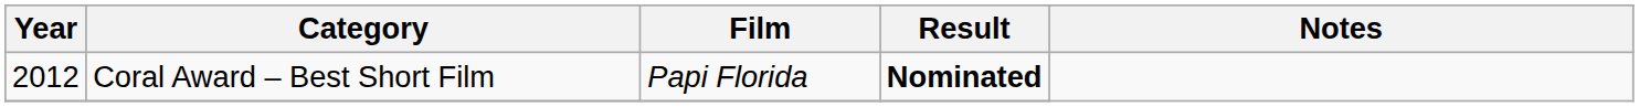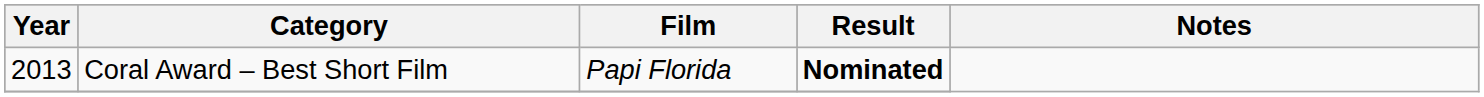 <table class="wikitable">
 <tr>
 <th width="3%">Year</th>
 <th width="35%">Category</th>
 <th width="15%">Film</th>
 <th width="10%">Result</th>
 <th width="37%">Notes</th>
 </tr>
 <tr>
-<td>2012</td>
+<td>2013</td>
 <td>Coral Award – Best Short Film</td>
 <td><em>Papi Florida</em></td>
 <td><strong>Nominated</strong></td>
 </tr>
 <tr>
 </tr>
 </table>
